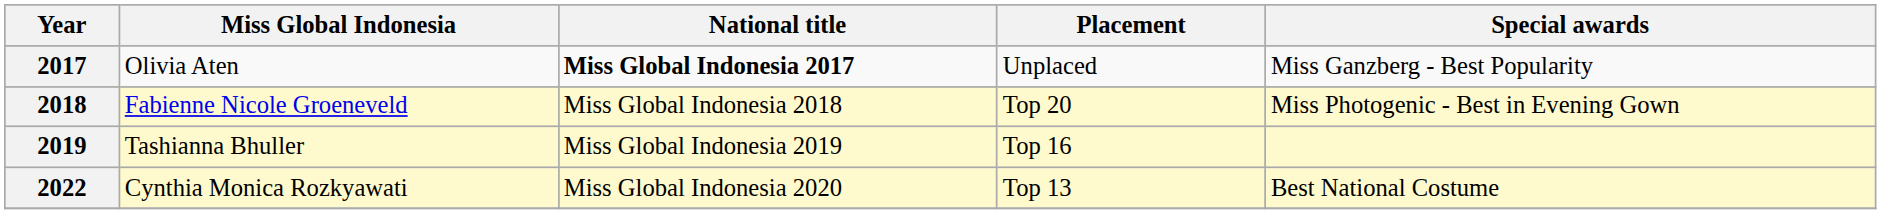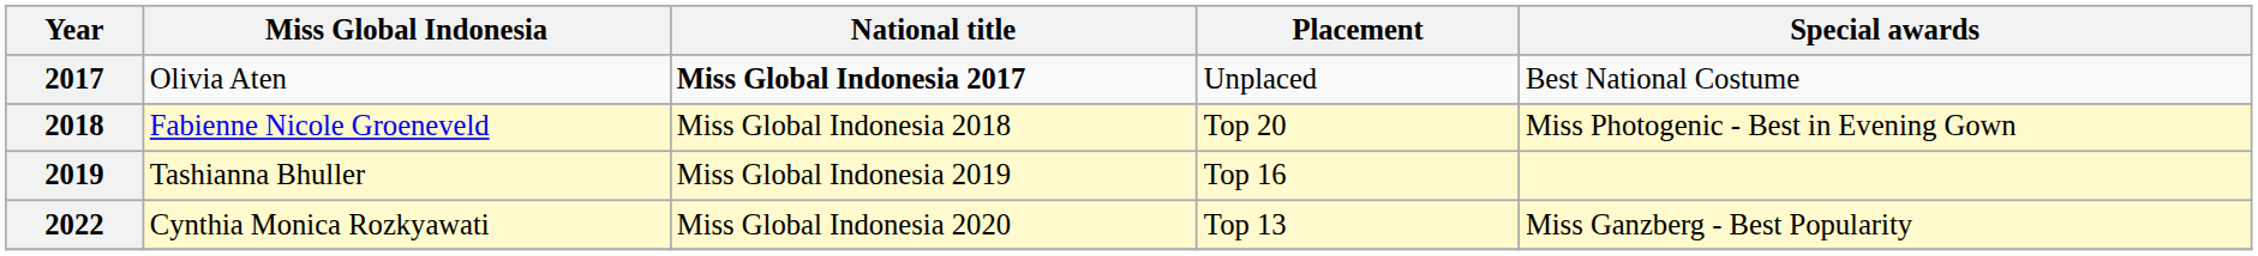 <table class="wikitable " style="font-size: 90%;">
 <tr>
 <th width="60">Year</th>
 <th width="250">Miss Global Indonesia</th>
 <th width="250">National title</th>
 <th width="150">Placement</th>
 <th width="350">Special awards</th>
 </tr>
 <tr>
 <th>2017</th>
 <td>Olivia Aten</td>
 <td><strong>Miss Global Indonesia 2017</strong></td>
 <td>Unplaced</td>
-<td>Miss Ganzberg - Best Popularity</td>
+<td>Best National Costume</td>
 </tr>
 <tr style="background-color:#FFFACD; ">
 <th>2018</th>
 <td><a href='#'>Fabienne Nicole Groeneveld</a></td>
 <td>Miss Global Indonesia 2018</td>
 <td>Top 20</td>
 <td>Miss Photogenic - Best in Evening Gown</td>
 </tr>
 <tr style="background-color:#FFFACD; ">
 <th>2019</th>
 <td>Tashianna Bhuller</td>
 <td>Miss Global Indonesia 2019</td>
 <td>Top 16</td>
 <td></td>
 </tr>
 <tr style="background-color:#FFFACD; ">
 <th>2022</th>
 <td>Cynthia Monica Rozkyawati</td>
 <td>Miss Global Indonesia 2020</td>
 <td>Top 13</td>
-<td>Best National Costume</td>
+<td>Miss Ganzberg - Best Popularity</td>
 </tr>
 <tr>
 </tr>
 </table>
